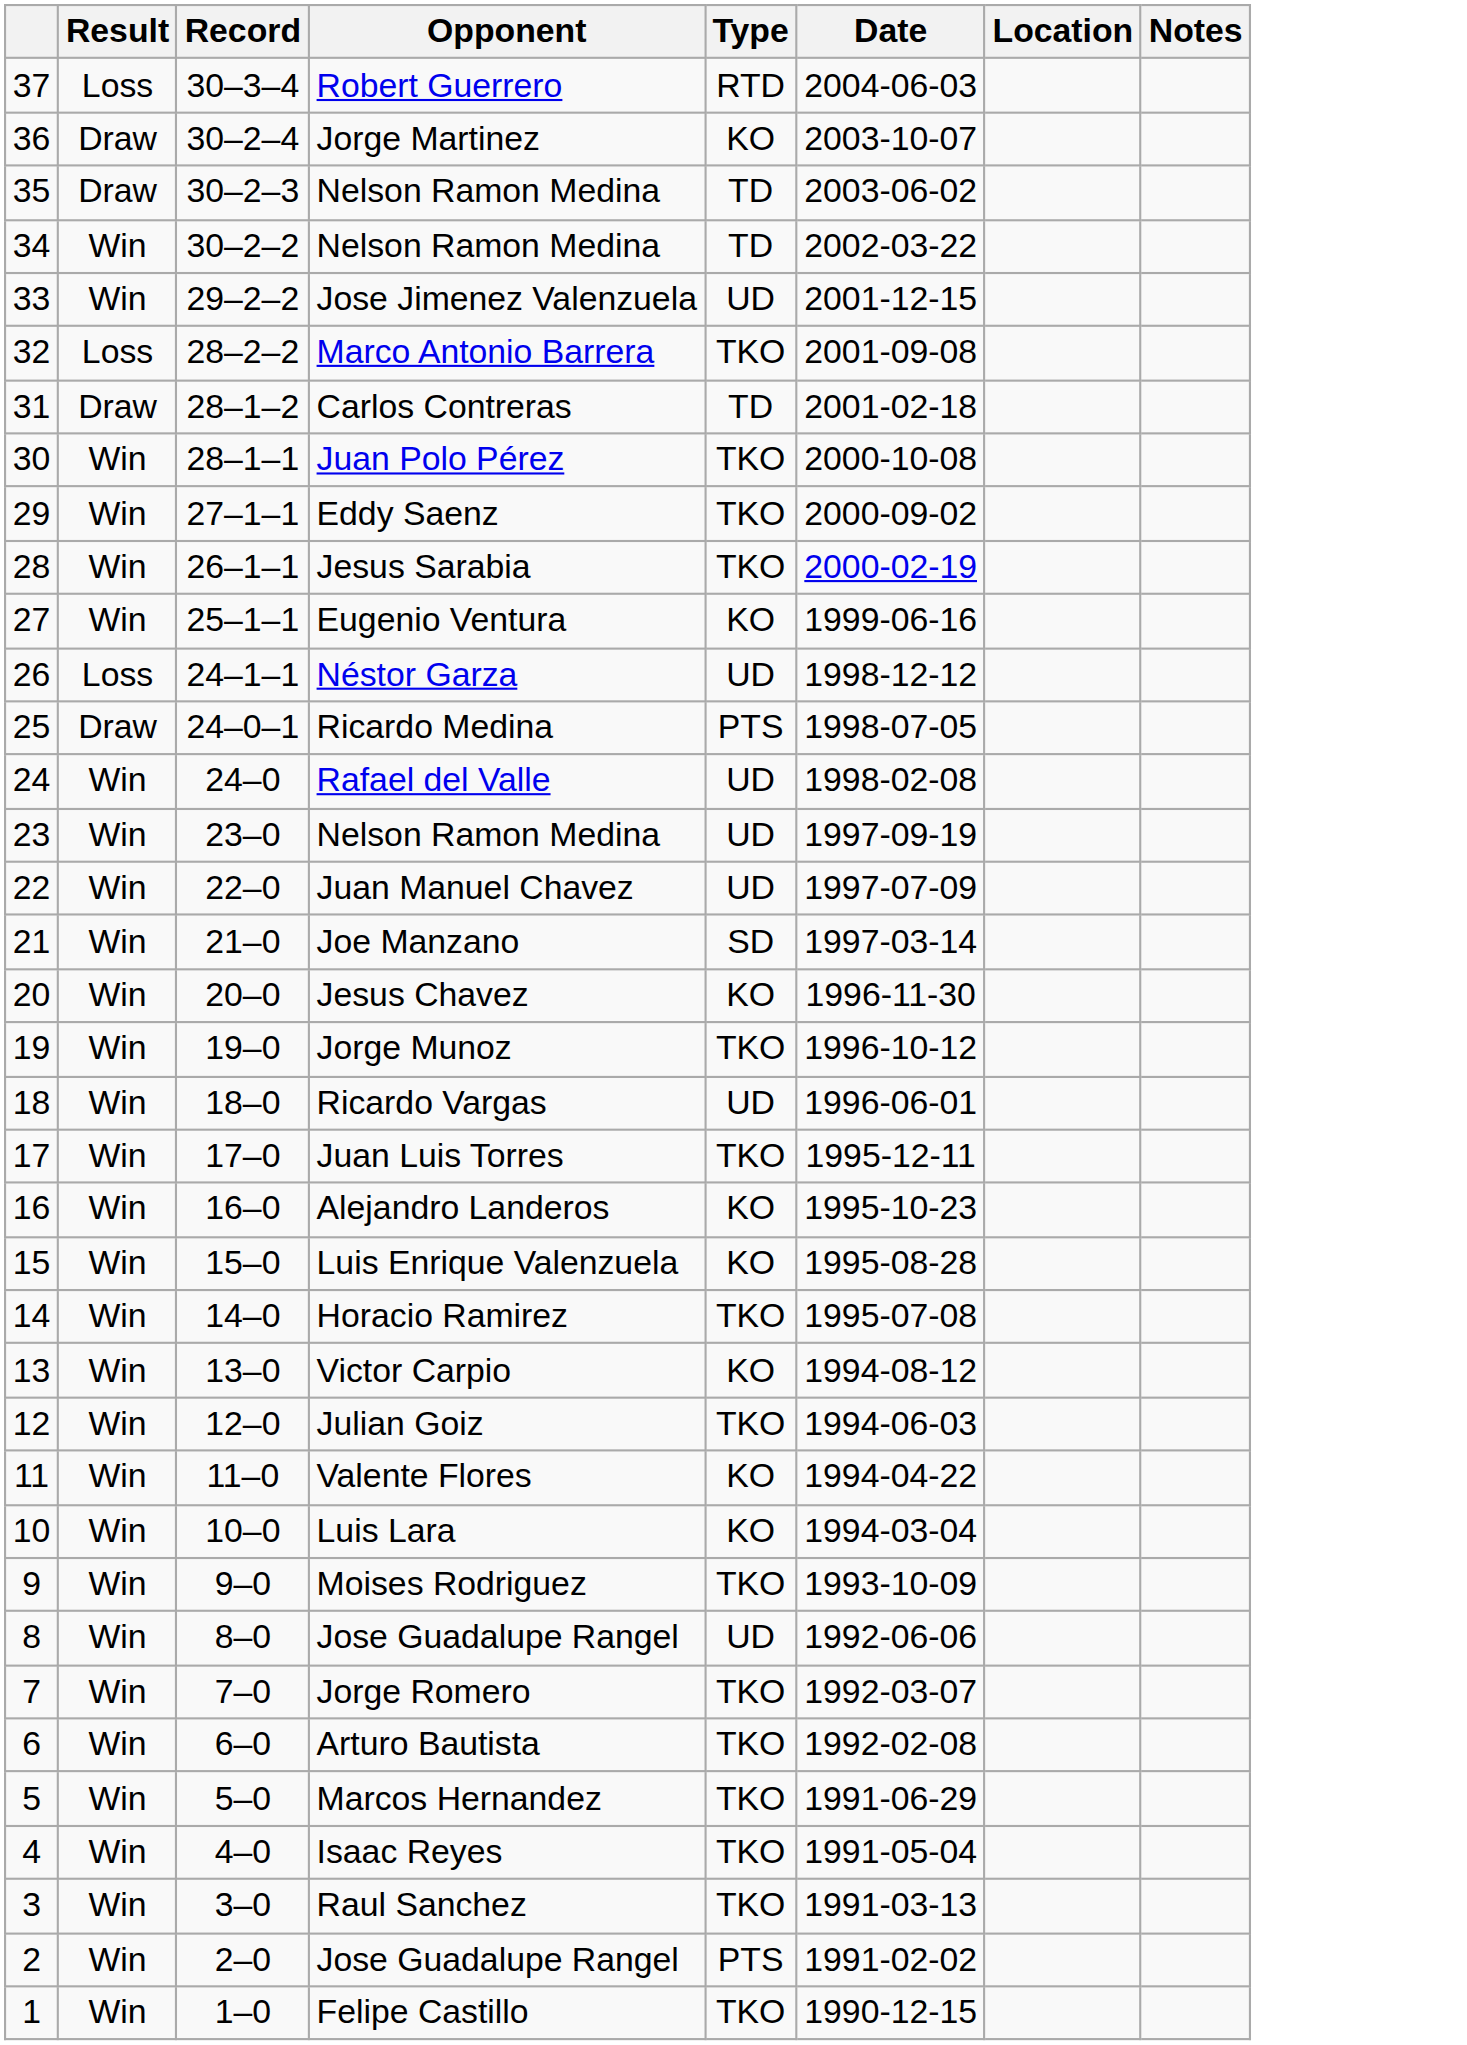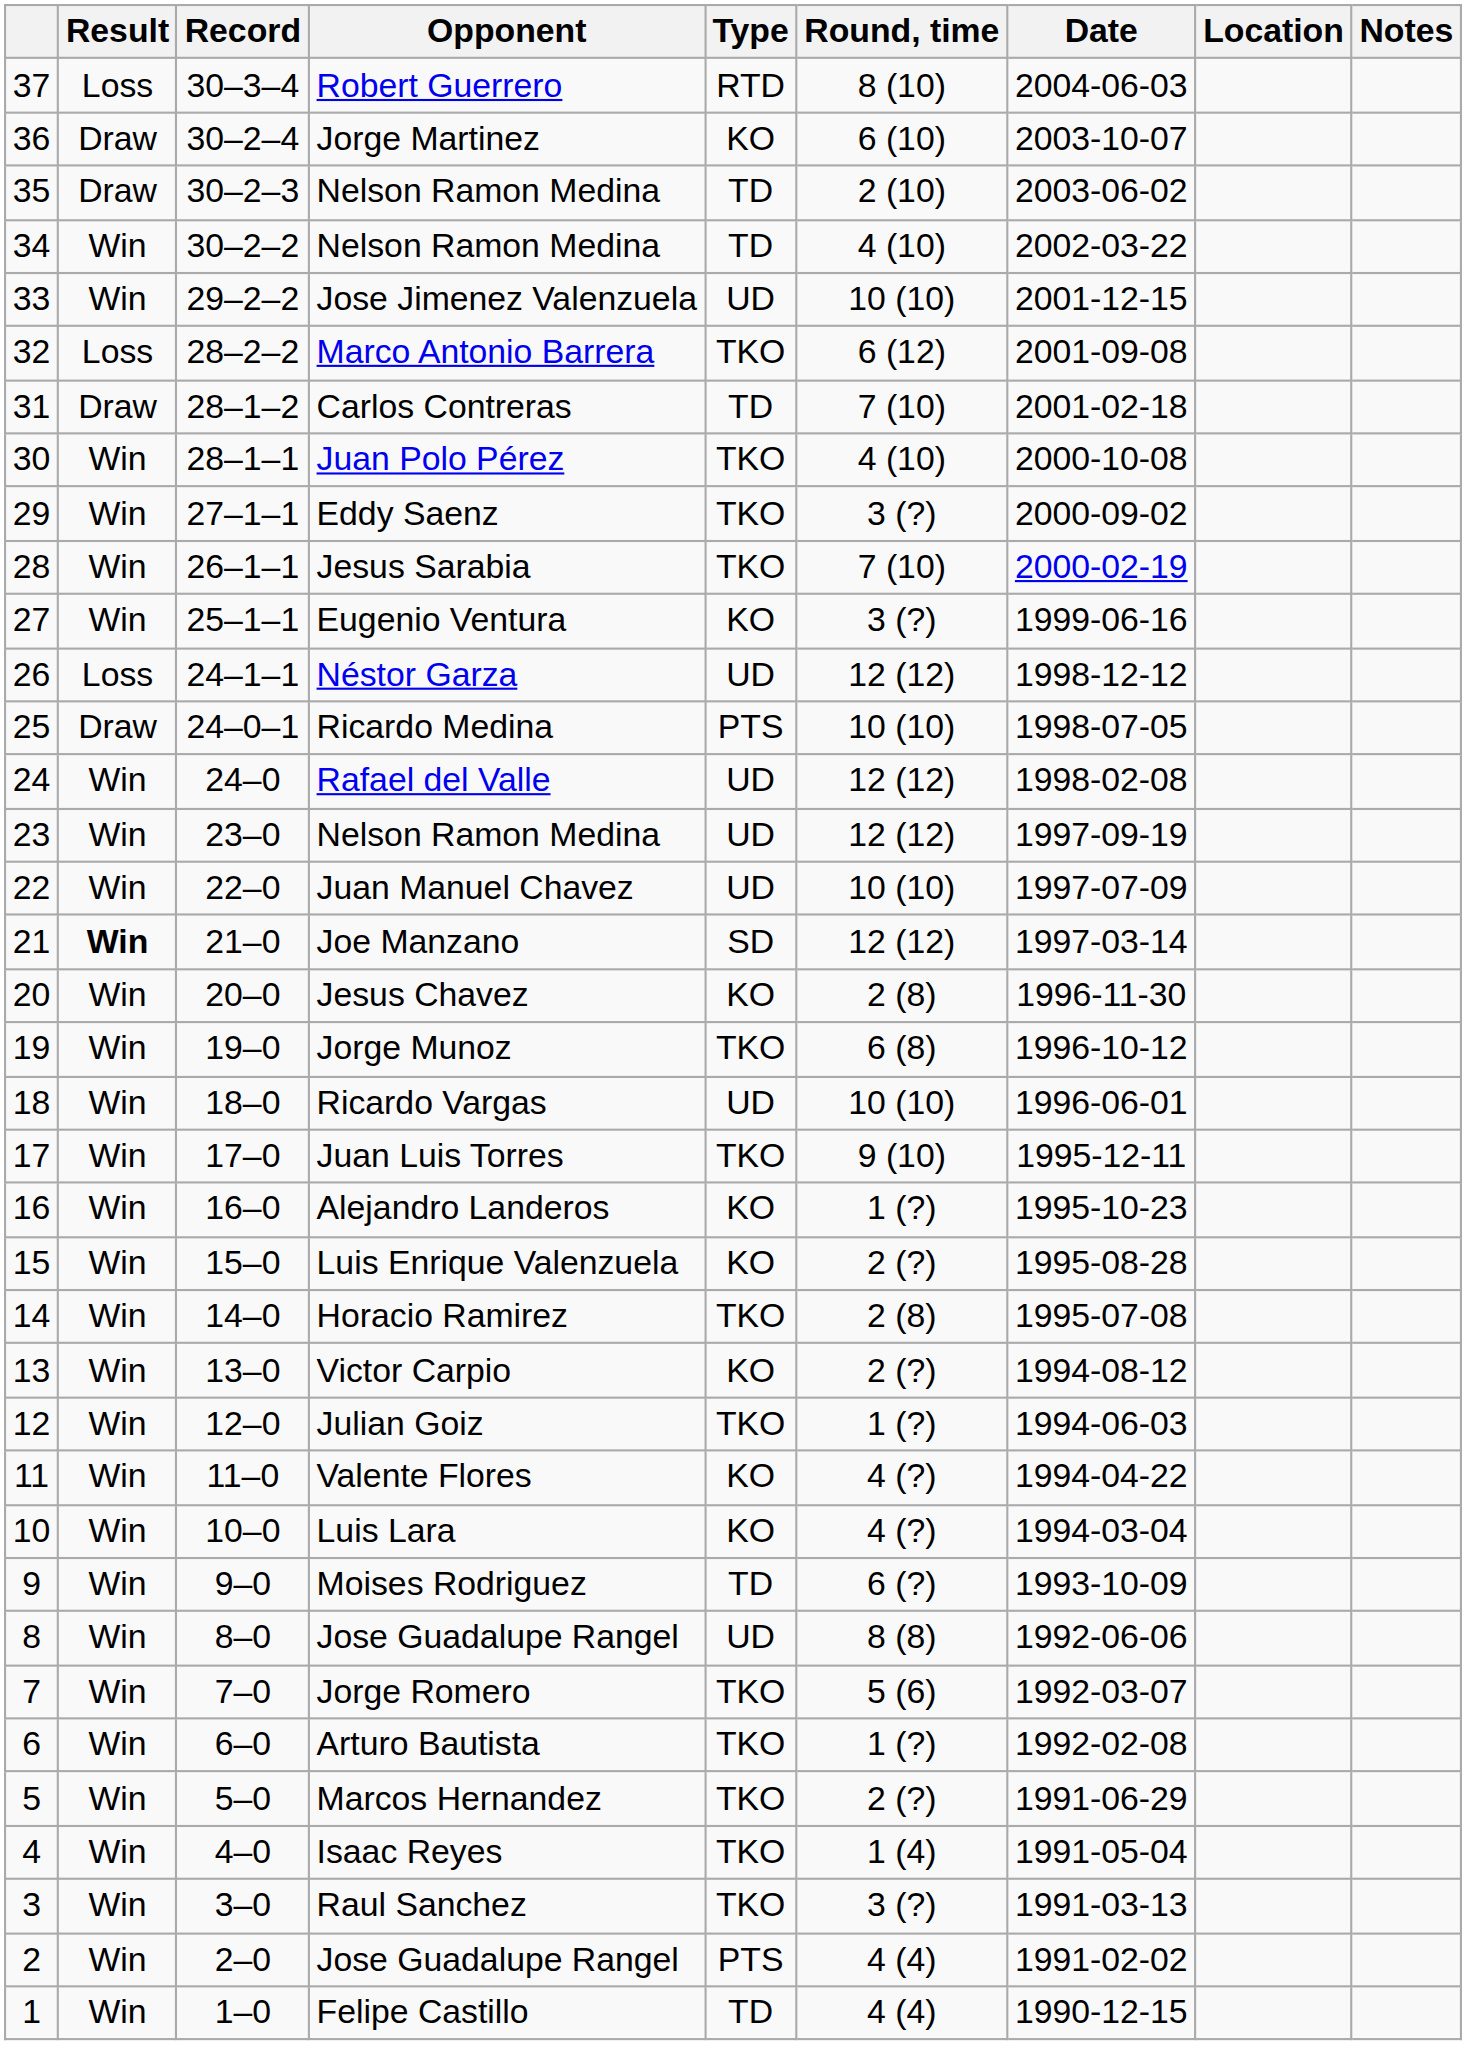 <table class=wikitable style=text-align:center>
 <tr>
 <th></th>
 <th>Result</th>
 <th>Record</th>
 <th>Opponent</th>
 <th>Type</th>
+<th>Round, time</th>
 <th>Date</th>
 <th>Location</th>
 <th>Notes</th>
 </tr>
 <tr>
 <td>37</td>
 <td>Loss</td>
 <td>30–3–4</td>
 <td align=left><a href='#'>Robert Guerrero</a></td>
 <td>RTD</td>
+<td>8 (10)</td>
 <td>2004-06-03</td>
 <td align=left></td>
 <td align=left></td>
 </tr>
 <tr>
 <td>36</td>
 <td>Draw</td>
 <td>30–2–4</td>
 <td align=left>Jorge Martinez</td>
 <td>KO</td>
+<td>6 (10)</td>
 <td>2003-10-07</td>
 <td align=left></td>
 <td align=left></td>
 </tr>
 <tr>
 <td>35</td>
 <td>Draw</td>
 <td>30–2–3</td>
 <td align=left>Nelson Ramon Medina</td>
 <td>TD</td>
+<td>2 (10)</td>
 <td>2003-06-02</td>
 <td align=left></td>
 <td align=left></td>
 </tr>
 <tr>
 <td>34</td>
 <td>Win</td>
 <td>30–2–2</td>
 <td align=left>Nelson Ramon Medina</td>
 <td>TD</td>
+<td>4 (10)</td>
 <td>2002-03-22</td>
 <td align=left></td>
 <td align=left></td>
 </tr>
 <tr>
 <td>33</td>
 <td>Win</td>
 <td>29–2–2</td>
 <td align=left>Jose Jimenez Valenzuela</td>
 <td>UD</td>
+<td>10 (10)</td>
 <td>2001-12-15</td>
 <td align=left></td>
 <td align=left></td>
 </tr>
 <tr>
 <td>32</td>
 <td>Loss</td>
 <td>28–2–2</td>
 <td align=left><a href='#'>Marco Antonio Barrera</a></td>
 <td>TKO</td>
+<td>6 (12)</td>
 <td>2001-09-08</td>
 <td align=left></td>
 <td align=left></td>
 </tr>
 <tr>
 <td>31</td>
 <td>Draw</td>
 <td>28–1–2</td>
 <td align=left>Carlos Contreras</td>
 <td>TD</td>
+<td>7 (10)</td>
 <td>2001-02-18</td>
 <td align=left></td>
 <td align=left></td>
 </tr>
 <tr>
 <td>30</td>
 <td>Win</td>
 <td>28–1–1</td>
 <td align=left><a href='#'>Juan Polo Pérez</a></td>
 <td>TKO</td>
+<td>4 (10)</td>
 <td>2000-10-08</td>
 <td align=left></td>
 <td align=left></td>
 </tr>
 <tr>
 <td>29</td>
 <td>Win</td>
 <td>27–1–1</td>
 <td align=left>Eddy Saenz</td>
 <td>TKO</td>
+<td>3 (?)</td>
 <td>2000-09-02</td>
 <td align=left></td>
 <td align=left></td>
 </tr>
 <tr>
 <td>28</td>
 <td>Win</td>
 <td>26–1–1</td>
 <td align=left>Jesus Sarabia</td>
 <td>TKO</td>
+<td>7 (10)</td>
 <td><a href='#'>2000-02-19</a></td>
 <td align=left></td>
 <td align=left></td>
 </tr>
 <tr>
 <td>27</td>
 <td>Win</td>
 <td>25–1–1</td>
 <td align=left>Eugenio Ventura</td>
 <td>KO</td>
+<td>3 (?)</td>
 <td>1999-06-16</td>
 <td align=left></td>
 <td align=left></td>
 </tr>
 <tr>
 <td>26</td>
 <td>Loss</td>
 <td>24–1–1</td>
 <td align=left><a href='#'>Néstor Garza</a></td>
 <td>UD</td>
+<td>12 (12)</td>
 <td>1998-12-12</td>
 <td align=left></td>
 <td align=left></td>
 </tr>
 <tr>
 <td>25</td>
 <td>Draw</td>
 <td>24–0–1</td>
 <td align=left>Ricardo Medina</td>
 <td>PTS</td>
+<td>10 (10)</td>
 <td>1998-07-05</td>
 <td align=left></td>
 <td align=left></td>
 </tr>
 <tr>
 <td>24</td>
 <td>Win</td>
 <td>24–0</td>
 <td align=left><a href='#'>Rafael del Valle</a></td>
 <td>UD</td>
+<td>12 (12)</td>
 <td>1998-02-08</td>
 <td align=left></td>
 <td align=left></td>
 </tr>
 <tr>
 <td>23</td>
 <td>Win</td>
 <td>23–0</td>
 <td align=left>Nelson Ramon Medina</td>
 <td>UD</td>
+<td>12 (12)</td>
 <td>1997-09-19</td>
 <td align=left></td>
 <td align=left></td>
 </tr>
 <tr>
 <td>22</td>
 <td>Win</td>
 <td>22–0</td>
 <td align=left>Juan Manuel Chavez</td>
 <td>UD</td>
+<td>10 (10)</td>
 <td>1997-07-09</td>
 <td align=left></td>
 <td align=left></td>
 </tr>
 <tr>
 <td>21</td>
-<td>Win</td>
+<td><strong>Win</strong></td>
 <td>21–0</td>
 <td align=left>Joe Manzano</td>
 <td>SD</td>
+<td>12 (12)</td>
 <td>1997-03-14</td>
 <td align=left></td>
 <td align=left></td>
 </tr>
 <tr>
 <td>20</td>
 <td>Win</td>
 <td>20–0</td>
 <td align=left>Jesus Chavez</td>
 <td>KO</td>
+<td>2 (8)</td>
 <td>1996-11-30</td>
 <td align=left></td>
 <td align=left></td>
 </tr>
 <tr>
 <td>19</td>
 <td>Win</td>
 <td>19–0</td>
 <td align=left>Jorge Munoz</td>
 <td>TKO</td>
+<td>6 (8)</td>
 <td>1996-10-12</td>
 <td align=left></td>
 <td align=left></td>
 </tr>
 <tr>
 <td>18</td>
 <td>Win</td>
 <td>18–0</td>
 <td align=left>Ricardo Vargas</td>
 <td>UD</td>
+<td>10 (10)</td>
 <td>1996-06-01</td>
 <td align=left></td>
 <td align=left></td>
 </tr>
 <tr>
 <td>17</td>
 <td>Win</td>
 <td>17–0</td>
 <td align=left>Juan Luis Torres</td>
 <td>TKO</td>
+<td>9 (10)</td>
 <td>1995-12-11</td>
 <td align=left></td>
 <td align=left></td>
 </tr>
 <tr>
 <td>16</td>
 <td>Win</td>
 <td>16–0</td>
 <td align=left>Alejandro Landeros</td>
 <td>KO</td>
+<td>1 (?)</td>
 <td>1995-10-23</td>
 <td align=left></td>
 <td align=left></td>
 </tr>
 <tr>
 <td>15</td>
 <td>Win</td>
 <td>15–0</td>
 <td align=left>Luis Enrique Valenzuela</td>
 <td>KO</td>
+<td>2 (?)</td>
 <td>1995-08-28</td>
 <td align=left></td>
 <td align=left></td>
 </tr>
 <tr>
 <td>14</td>
 <td>Win</td>
 <td>14–0</td>
 <td align=left>Horacio Ramirez</td>
 <td>TKO</td>
+<td>2 (8)</td>
 <td>1995-07-08</td>
 <td align=left></td>
 <td align=left></td>
 </tr>
 <tr>
 <td>13</td>
 <td>Win</td>
 <td>13–0</td>
 <td align=left>Victor Carpio</td>
 <td>KO</td>
+<td>2 (?)</td>
 <td>1994-08-12</td>
 <td align=left></td>
 <td align=left></td>
 </tr>
 <tr>
 <td>12</td>
 <td>Win</td>
 <td>12–0</td>
 <td align=left>Julian Goiz</td>
 <td>TKO</td>
+<td>1 (?)</td>
 <td>1994-06-03</td>
 <td align=left></td>
 <td align=left></td>
 </tr>
 <tr>
 <td>11</td>
 <td>Win</td>
 <td>11–0</td>
 <td align=left>Valente Flores</td>
 <td>KO</td>
+<td>4 (?)</td>
 <td>1994-04-22</td>
 <td align=left></td>
 <td align=left></td>
 </tr>
 <tr>
 <td>10</td>
 <td>Win</td>
 <td>10–0</td>
 <td align=left>Luis Lara</td>
 <td>KO</td>
+<td>4 (?)</td>
 <td>1994-03-04</td>
 <td align=left></td>
 <td align=left></td>
 </tr>
 <tr>
 <td>9</td>
 <td>Win</td>
 <td>9–0</td>
 <td align=left>Moises Rodriguez</td>
-<td>TKO</td>
+<td>TD</td>
+<td>6 (?)</td>
 <td>1993-10-09</td>
 <td align=left></td>
 <td align=left></td>
 </tr>
 <tr>
 <td>8</td>
 <td>Win</td>
 <td>8–0</td>
 <td align=left>Jose Guadalupe Rangel</td>
 <td>UD</td>
+<td>8 (8)</td>
 <td>1992-06-06</td>
 <td align=left></td>
 <td align=left></td>
 </tr>
 <tr>
 <td>7</td>
 <td>Win</td>
 <td>7–0</td>
 <td align=left>Jorge Romero</td>
 <td>TKO</td>
+<td>5 (6)</td>
 <td>1992-03-07</td>
 <td align=left></td>
 <td align=left></td>
 </tr>
 <tr>
 <td>6</td>
 <td>Win</td>
 <td>6–0</td>
 <td align=left>Arturo Bautista</td>
 <td>TKO</td>
+<td>1 (?)</td>
 <td>1992-02-08</td>
 <td align=left></td>
 <td align=left></td>
 </tr>
 <tr>
 <td>5</td>
 <td>Win</td>
 <td>5–0</td>
 <td align=left>Marcos Hernandez</td>
 <td>TKO</td>
+<td>2 (?)</td>
 <td>1991-06-29</td>
 <td align=left></td>
 <td align=left></td>
 </tr>
 <tr>
 <td>4</td>
 <td>Win</td>
 <td>4–0</td>
 <td align=left>Isaac Reyes</td>
 <td>TKO</td>
+<td>1 (4)</td>
 <td>1991-05-04</td>
 <td align=left></td>
 <td align=left></td>
 </tr>
 <tr>
 <td>3</td>
 <td>Win</td>
 <td>3–0</td>
 <td align=left>Raul Sanchez</td>
 <td>TKO</td>
+<td>3 (?)</td>
 <td>1991-03-13</td>
 <td align=left></td>
 <td align=left></td>
 </tr>
 <tr>
 <td>2</td>
 <td>Win</td>
 <td>2–0</td>
 <td align=left>Jose Guadalupe Rangel</td>
 <td>PTS</td>
+<td>4 (4)</td>
 <td>1991-02-02</td>
 <td align=left></td>
 <td align=left></td>
 </tr>
 <tr>
 <td>1</td>
 <td>Win</td>
 <td>1–0</td>
 <td align=left>Felipe Castillo</td>
-<td>TKO</td>
+<td>TD</td>
+<td>4 (4)</td>
 <td>1990-12-15</td>
 <td align=left></td>
 <td align=left></td>
 </tr>
 </table>
